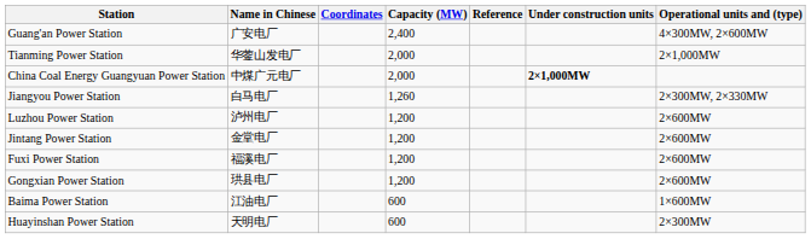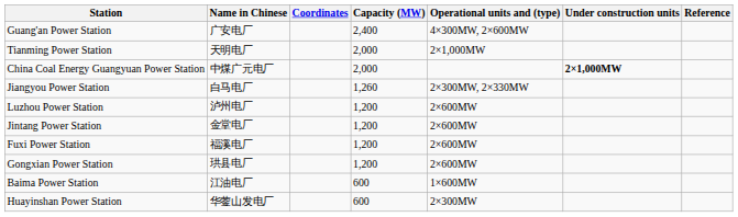 <table class="wikitable sortable">
 <tr>
 <th>Station</th>
 <th>Name in Chinese</th>
 <th><a href='#'>Coordinates</a></th>
 <th>Capacity (<a href='#'>MW</a>)</th>
+<th>Operational units and (type)</th>
+<th>Under construction units</th>
 <th>Reference</th>
-<th>Under construction units</th>
-<th>Operational units and (type)</th>
 </tr>
 <tr>
 <td>Guang'an Power Station</td>
 <td>广安电厂</td>
 <td></td>
 <td>2,400</td>
+<td>4×300MW, 2×600MW</td>
 <td></td>
 <td></td>
-<td>4×300MW, 2×600MW</td>
 </tr>
 <tr>
 <td>Tianming Power Station</td>
-<td>华蓥山发电厂</td>
+<td>天明电厂</td>
 <td></td>
 <td>2,000</td>
+<td>2×1,000MW</td>
 <td></td>
 <td></td>
-<td>2×1,000MW</td>
 </tr>
 <tr>
 <td>China Coal Energy Guangyuan Power Station</td>
 <td>中煤广元电厂</td>
 <td></td>
 <td>2,000</td>
 <td></td>
 <td><strong>2×1,000MW</strong></td>
 <td></td>
 </tr>
 <tr>
 <td>Jiangyou Power Station</td>
 <td>白马电厂</td>
 <td></td>
 <td>1,260</td>
+<td>2×300MW, 2×330MW</td>
 <td></td>
 <td></td>
-<td>2×300MW, 2×330MW</td>
 </tr>
 <tr>
 <td>Luzhou Power Station</td>
 <td>泸州电厂</td>
 <td></td>
 <td>1,200</td>
+<td>2×600MW</td>
 <td></td>
 <td></td>
-<td>2×600MW</td>
 </tr>
 <tr>
 <td>Jintang Power Station</td>
 <td>金堂电厂</td>
 <td></td>
 <td>1,200</td>
+<td>2×600MW</td>
 <td></td>
 <td></td>
-<td>2×600MW</td>
 </tr>
 <tr>
 <td>Fuxi Power Station</td>
 <td>福溪电厂</td>
 <td></td>
 <td>1,200</td>
+<td>2×600MW</td>
 <td></td>
 <td></td>
-<td>2×600MW</td>
 </tr>
 <tr>
 <td>Gongxian Power Station</td>
 <td>珙县电厂</td>
 <td></td>
 <td>1,200</td>
+<td>2×600MW</td>
 <td></td>
 <td></td>
-<td>2×600MW</td>
 </tr>
 <tr>
 <td>Baima Power Station</td>
 <td>江油电厂</td>
 <td></td>
 <td>600</td>
+<td>1×600MW</td>
 <td></td>
 <td></td>
-<td>1×600MW</td>
 </tr>
 <tr>
 <td>Huayinshan Power Station</td>
-<td>天明电厂</td>
+<td>华蓥山发电厂</td>
 <td></td>
 <td>600</td>
+<td>2×300MW</td>
 <td></td>
 <td></td>
-<td>2×300MW</td>
 </tr>
 </table>
